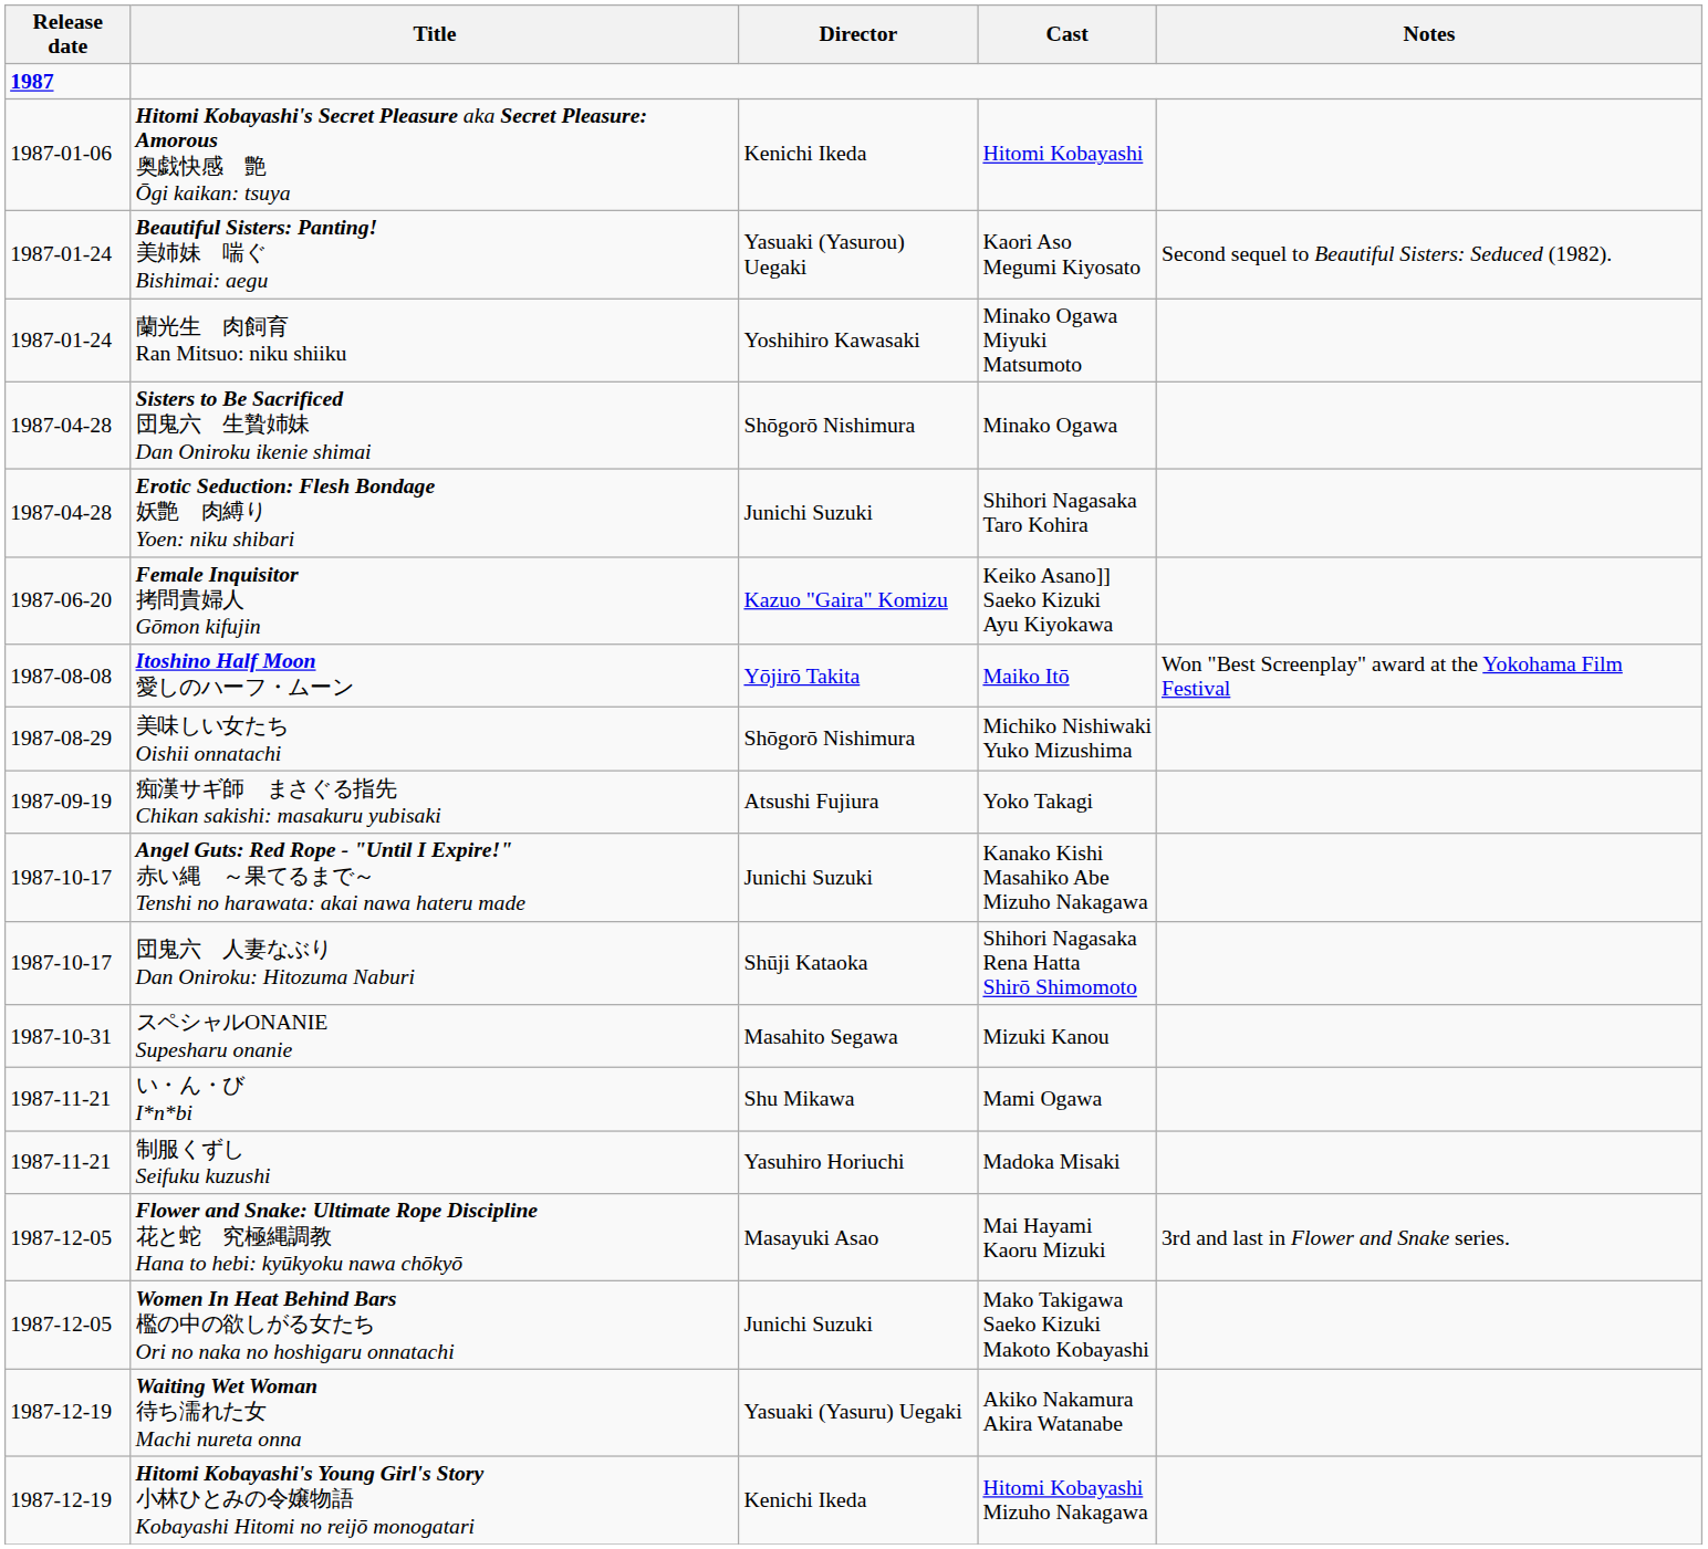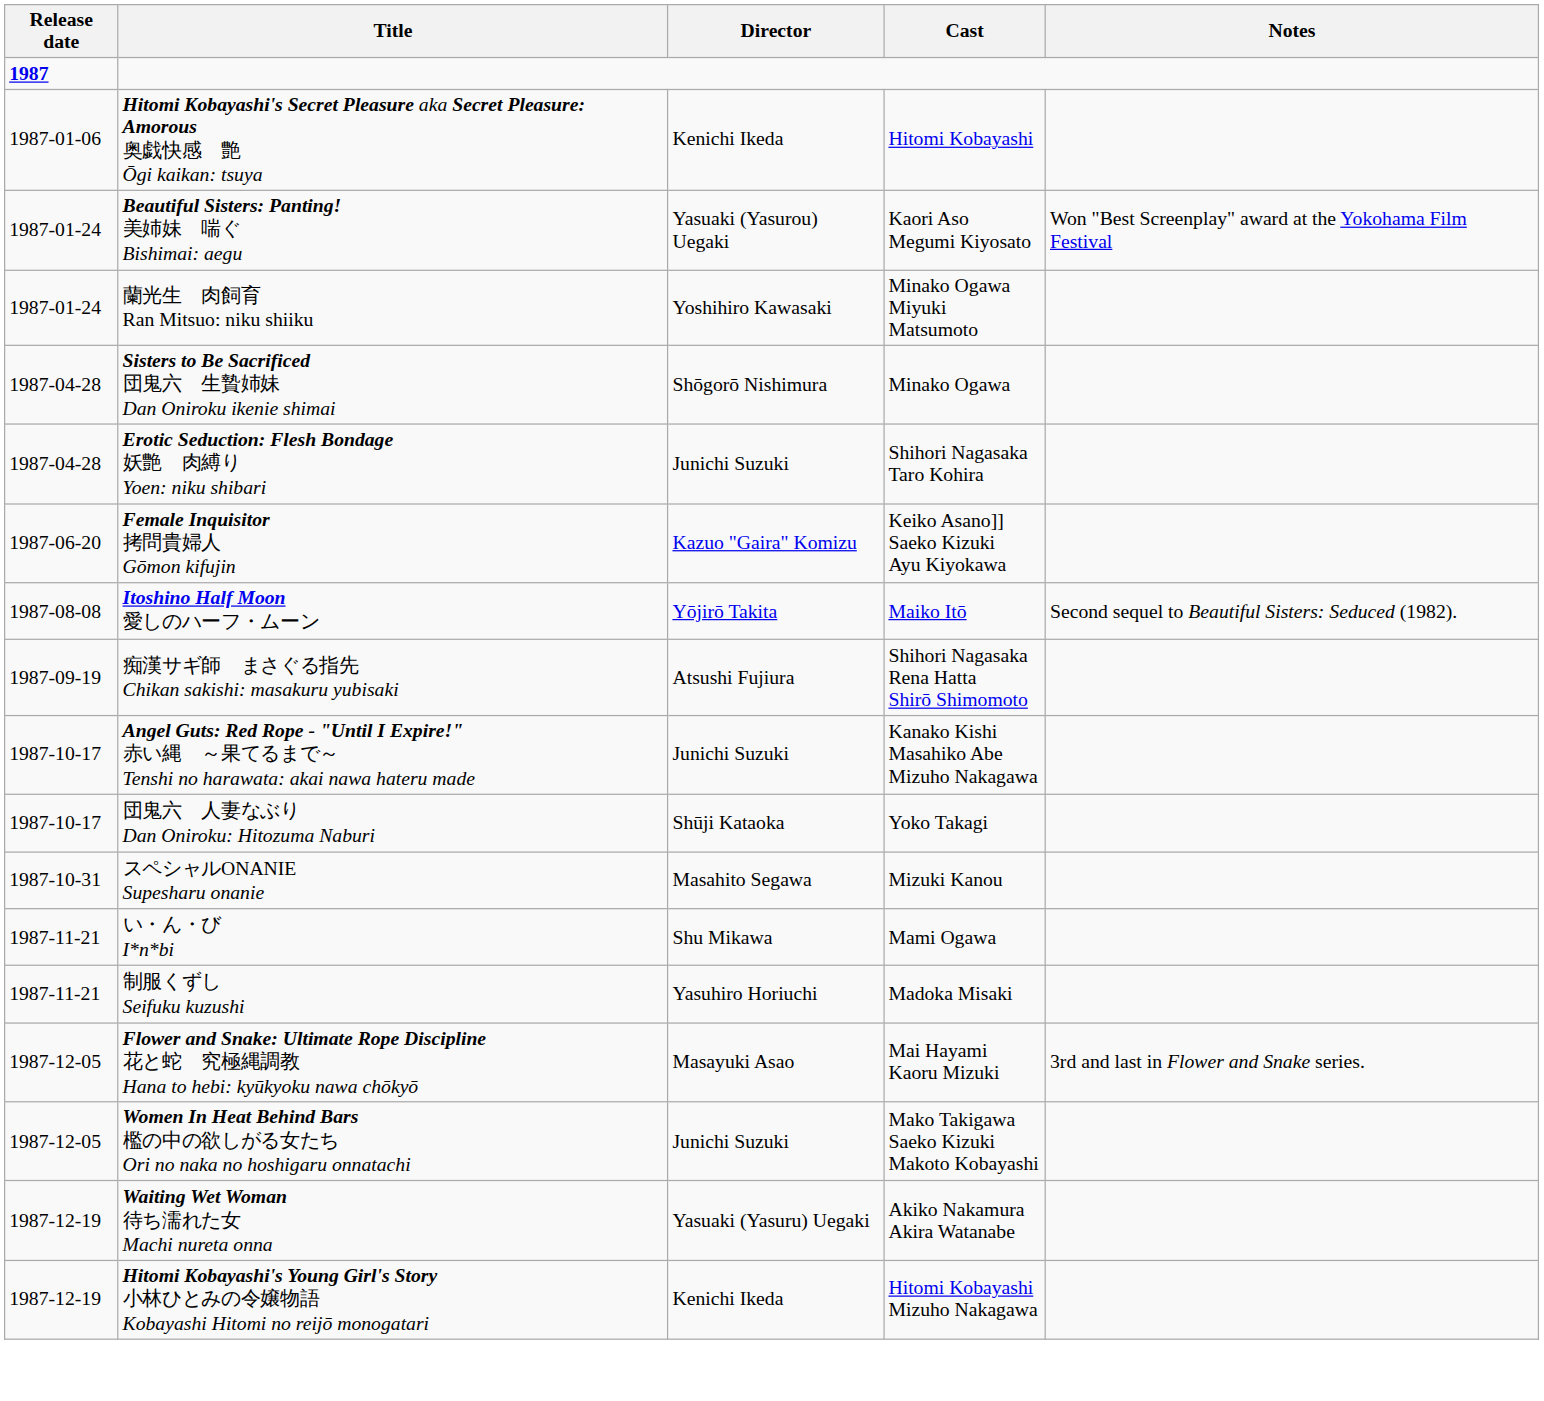 <table class="wikitable">
 <tr>
 <th>Release date</th>
 <th>Title</th>
 <th>Director</th>
 <th>Cast</th>
 <th>Notes</th>
 </tr>
 <tr>
 <td><strong><a href='#'>1987</a></strong></td>
 </tr>
 <tr>
 <td>1987-01-06</td>
 <td><strong><em>Hitomi Kobayashi's Secret Pleasure</em></strong> <em>aka</em> <strong><em>Secret Pleasure: Amorous</em></strong><br>奥戯快感　艶<br><em>Ōgi kaikan: tsuya</em></td>
 <td>Kenichi Ikeda</td>
 <td><a href='#'>Hitomi Kobayashi</a></td>
 <td></td>
 </tr>
 <tr>
 <td>1987-01-24</td>
 <td><strong><em>Beautiful Sisters: Panting!</em></strong><br>美姉妹　喘ぐ<br><em>Bishimai: aegu</em></td>
 <td>Yasuaki (Yasurou) Uegaki</td>
 <td>Kaori Aso<br>Megumi Kiyosato</td>
-<td>Second sequel to <em>Beautiful Sisters: Seduced</em> (1982).</td>
+<td>Won "Best Screenplay" award at the <a href='#'>Yokohama Film Festival</a></td>
 </tr>
 <tr>
 <td>1987-01-24</td>
 <td>蘭光生　肉飼育<br>Ran Mitsuo: niku shiiku</td>
 <td>Yoshihiro Kawasaki</td>
 <td>Minako Ogawa<br>Miyuki Matsumoto</td>
 <td></td>
 </tr>
 <tr>
 <td>1987-04-28</td>
 <td><strong><em>Sisters to Be Sacrificed</em></strong><br>団鬼六　生贄姉妹<br><em>Dan Oniroku ikenie shimai</em></td>
 <td>Shōgorō Nishimura</td>
 <td>Minako Ogawa</td>
 <td></td>
 </tr>
 <tr>
 <td>1987-04-28</td>
 <td><strong><em>Erotic Seduction: Flesh Bondage</em></strong><br>妖艶　肉縛り<br><em>Yoen: niku shibari</em></td>
 <td>Junichi Suzuki</td>
 <td>Shihori Nagasaka<br>Taro Kohira</td>
 <td></td>
 </tr>
 <tr>
 <td>1987-06-20</td>
 <td><strong><em>Female Inquisitor</em></strong><br>拷問貴婦人<br><em>Gōmon kifujin</em></td>
 <td><a href='#'>Kazuo "Gaira" Komizu</a></td>
 <td>Keiko Asano]]<br>Saeko Kizuki<br>Ayu Kiyokawa</td>
 <td></td>
 </tr>
 <tr>
 <td>1987-08-08</td>
 <td><strong><em><a href='#'>Itoshino Half Moon</a></em></strong><br>愛しのハーフ・ムーン</td>
 <td><a href='#'>Yōjirō Takita</a></td>
 <td><a href='#'>Maiko Itō</a></td>
-<td>Won "Best Screenplay" award at the <a href='#'>Yokohama Film Festival</a></td>
-</tr>
-<tr>
-<td>1987-08-29</td>
-<td>美味しい女たち<br><em>Oishii onnatachi</em></td>
-<td>Shōgorō Nishimura</td>
-<td>Michiko Nishiwaki<br>Yuko Mizushima</td>
-<td></td>
+<td>Second sequel to <em>Beautiful Sisters: Seduced</em> (1982).</td>
 </tr>
 <tr>
 <td>1987-09-19</td>
 <td>痴漢サギ師　まさぐる指先<br><em>Chikan sakishi: masakuru yubisaki</em></td>
 <td>Atsushi Fujiura</td>
-<td>Yoko Takagi</td>
+<td>Shihori Nagasaka<br>Rena Hatta<br><a href='#'>Shirō Shimomoto</a></td>
 <td></td>
 </tr>
 <tr>
 <td>1987-10-17</td>
 <td><strong><em>Angel Guts: Red Rope - "Until I Expire!"</em></strong><br>赤い縄　～果てるまで～<br><em>Tenshi no harawata: akai nawa hateru made</em></td>
 <td>Junichi Suzuki</td>
 <td>Kanako Kishi<br>Masahiko Abe<br>Mizuho Nakagawa</td>
 <td></td>
 </tr>
 <tr>
 <td>1987-10-17</td>
 <td>団鬼六　人妻なぶり<br><em>Dan Oniroku: Hitozuma Naburi</em></td>
 <td>Shūji Kataoka</td>
-<td>Shihori Nagasaka<br>Rena Hatta<br><a href='#'>Shirō Shimomoto</a></td>
+<td>Yoko Takagi</td>
 <td></td>
 </tr>
 <tr>
 <td>1987-10-31</td>
 <td>スペシャルONANIE<br><em>Supesharu onanie</em></td>
 <td>Masahito Segawa</td>
 <td>Mizuki Kanou</td>
 <td></td>
 </tr>
 <tr>
 <td>1987-11-21</td>
 <td>い・ん・び<br><em>I*n*bi</em></td>
 <td>Shu Mikawa</td>
 <td>Mami Ogawa</td>
 <td></td>
 </tr>
 <tr>
 <td>1987-11-21</td>
 <td>制服くずし<br><em>Seifuku kuzushi</em></td>
 <td>Yasuhiro Horiuchi</td>
 <td>Madoka Misaki</td>
 <td></td>
 </tr>
 <tr>
 <td>1987-12-05</td>
 <td><strong><em>Flower and Snake: Ultimate Rope Discipline</em></strong><br>花と蛇　究極縄調教<br><em>Hana to hebi: kyūkyoku nawa chōkyō</em></td>
 <td>Masayuki Asao</td>
 <td>Mai Hayami<br>Kaoru Mizuki</td>
 <td>3rd and last in <em>Flower and Snake</em> series.</td>
 </tr>
 <tr>
 <td>1987-12-05</td>
 <td><strong><em>Women In Heat Behind Bars</em></strong><br>檻の中の欲しがる女たち<br><em>Ori no naka no hoshigaru onnatachi</em></td>
 <td>Junichi Suzuki</td>
 <td>Mako Takigawa<br>Saeko Kizuki<br>Makoto Kobayashi</td>
 <td></td>
 </tr>
 <tr>
 <td>1987-12-19</td>
 <td><strong><em>Waiting Wet Woman</em></strong><br>待ち濡れた女<br><em>Machi nureta onna</em></td>
 <td>Yasuaki (Yasuru) Uegaki</td>
 <td>Akiko Nakamura<br>Akira Watanabe</td>
 <td></td>
 </tr>
 <tr>
 <td>1987-12-19</td>
 <td><strong><em>Hitomi Kobayashi's Young Girl's Story</em></strong><br>小林ひとみの令嬢物語<br><em>Kobayashi Hitomi no reijō monogatari</em></td>
 <td>Kenichi Ikeda</td>
 <td><a href='#'>Hitomi Kobayashi</a><br>Mizuho Nakagawa</td>
 <td></td>
 </tr>
 </table>
